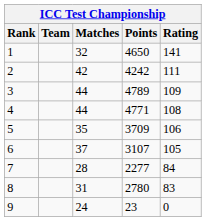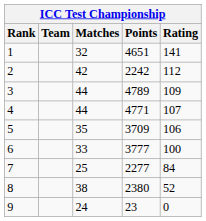 <table class="wikitable">
 <tr>
 <th colspan="5"><a href='#'>ICC Test Championship</a> </th>
 </tr>
 <tr>
 <th>Rank</th>
 <th>Team</th>
 <th>Matches</th>
 <th>Points</th>
 <th>Rating</th>
 </tr>
 <tr>
 <td>1</td>
 <td align="left"></td>
 <td>32</td>
-<td>4650</td>
+<td>4651</td>
 <td>141</td>
 </tr>
 <tr>
 <td>2</td>
 <td align="left"></td>
 <td>42</td>
-<td>4242</td>
-<td>111</td>
+<td>2242</td>
+<td>112</td>
 </tr>
 <tr>
 <td>3</td>
 <td align="left"></td>
 <td>44</td>
 <td>4789</td>
 <td>109</td>
 </tr>
 <tr>
 <td>4</td>
 <td align="left"></td>
 <td>44</td>
 <td>4771</td>
-<td>108</td>
+<td>107</td>
 </tr>
 <tr>
 <td>5</td>
 <td align="left"></td>
 <td>35</td>
 <td>3709</td>
 <td>106</td>
 </tr>
 <tr>
 <td>6</td>
 <td align="left"></td>
-<td>37</td>
-<td>3107</td>
-<td>105</td>
+<td>33</td>
+<td>3777</td>
+<td>100</td>
 </tr>
 <tr>
 <td>7</td>
 <td align="left"></td>
-<td>28</td>
+<td>25</td>
 <td>2277</td>
 <td>84</td>
 </tr>
 <tr>
 <td>8</td>
 <td align="left"></td>
-<td>31</td>
-<td>2780</td>
-<td>83</td>
+<td>38</td>
+<td>2380</td>
+<td>52</td>
 </tr>
 <tr>
 <td>9</td>
 <td align="left"></td>
 <td>24</td>
 <td>23</td>
 <td>0</td>
 </tr>
 </table>
